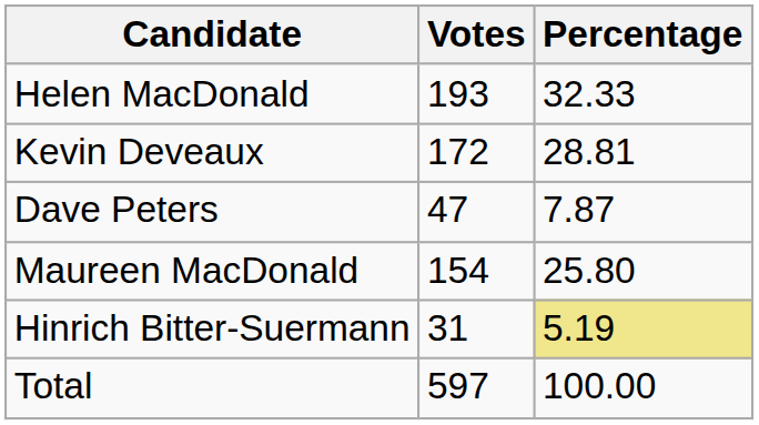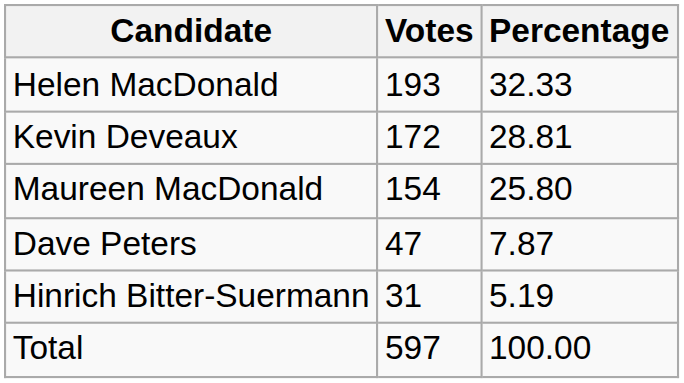 <table class="wikitable">
 <tr>
 <th>Candidate</th>
 <th>Votes</th>
 <th>Percentage</th>
 </tr>
 <tr>
 <td>Helen MacDonald</td>
 <td>193</td>
 <td>32.33</td>
 </tr>
 <tr>
 <td>Kevin Deveaux</td>
 <td>172</td>
 <td>28.81</td>
 </tr>
 <tr>
+<td>Maureen MacDonald</td>
+<td>154</td>
+<td>25.80</td>
+</tr>
+<tr>
 <td>Dave Peters</td>
 <td>47</td>
 <td>7.87</td>
 </tr>
 <tr>
-<td>Maureen MacDonald</td>
-<td>154</td>
-<td>25.80</td>
-</tr>
-<tr>
 <td>Hinrich Bitter-Suermann</td>
 <td>31</td>
-<td style="background: khaki;">5.19</td>
+<td>5.19</td>
 </tr>
 <tr>
 <td>Total</td>
 <td>597</td>
 <td>100.00</td>
 </tr>
 </table>
